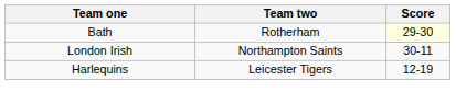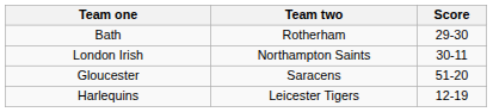 <table class="wikitable" style="text-align: center">
 <tr>
 <th width=250>Team one</th>
 <th width=250>Team two</th>
 <th width=80>Score</th>
 </tr>
 <tr>
 <td>Bath</td>
 <td>Rotherham</td>
-<td style="background: lightyellow;">29-30</td>
+<td>29-30</td>
 </tr>
 <tr>
 <td>London Irish</td>
 <td>Northampton Saints</td>
 <td>30-11</td>
 </tr>
 <tr>
+<td>Gloucester</td>
+<td>Saracens</td>
+<td>51-20</td>
+</tr>
+<tr>
 <td>Harlequins</td>
 <td>Leicester Tigers</td>
 <td>12-19</td>
 </tr>
 </table>
